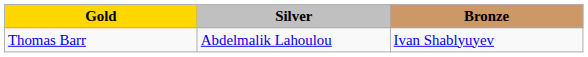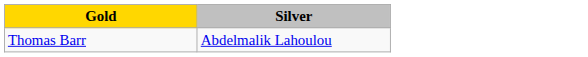 <table class="wikitable" style="text-align:left">
 <tr align="center">
 <td width=200 bgcolor=gold><strong>Gold</strong></td>
 <td width=200 bgcolor=silver><strong>Silver</strong></td>
-<td width=200 bgcolor=CC9966><strong>Bronze</strong></td>
 </tr>
 <tr>
 <td><a href='#'>Thomas Barr</a><br><em></em></td>
 <td><a href='#'>Abdelmalik Lahoulou</a><br><em></em></td>
-<td><a href='#'>Ivan Shablyuyev</a><br><em></em></td>
 </tr>
 </table>
